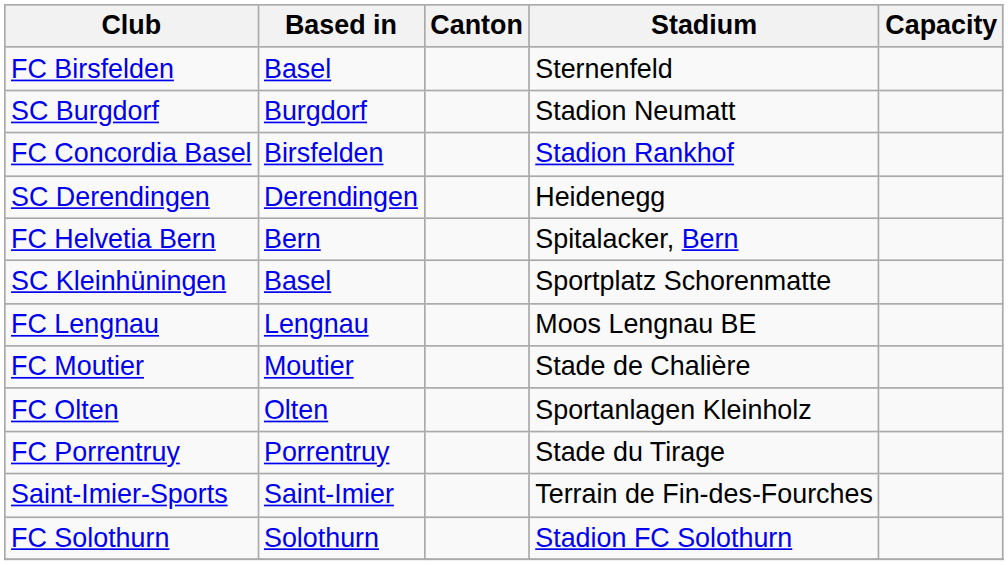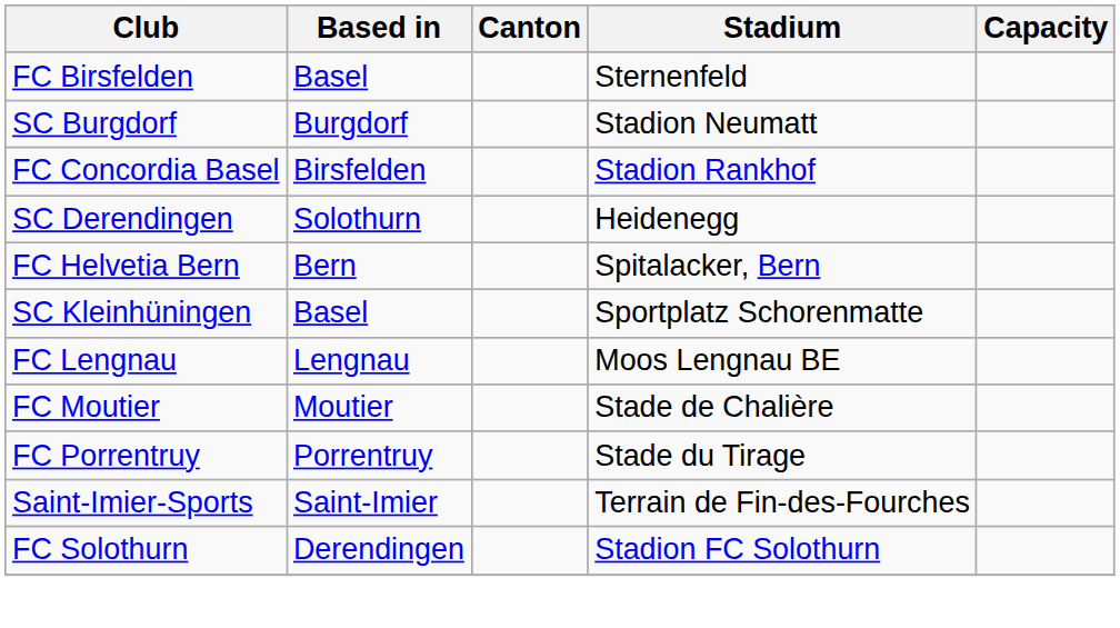 <table class="wikitable">
 <tr>
 <th>Club</th>
 <th>Based in</th>
 <th>Canton</th>
 <th>Stadium</th>
 <th>Capacity</th>
 </tr>
 <tr>
 <td><a href='#'>FC Birsfelden</a></td>
 <td><a href='#'>Basel</a></td>
 <td></td>
 <td>Sternenfeld</td>
 <td></td>
 </tr>
 <tr>
 <td><a href='#'>SC Burgdorf</a></td>
 <td><a href='#'>Burgdorf</a></td>
 <td></td>
 <td>Stadion Neumatt</td>
 <td></td>
 </tr>
 <tr>
 <td><a href='#'>FC Concordia Basel</a></td>
 <td><a href='#'>Birsfelden</a></td>
 <td></td>
 <td><a href='#'>Stadion Rankhof</a></td>
 <td></td>
 </tr>
 <tr>
 <td><a href='#'>SC Derendingen</a></td>
-<td><a href='#'>Derendingen</a></td>
+<td><a href='#'>Solothurn</a></td>
 <td></td>
 <td>Heidenegg</td>
 <td></td>
 </tr>
 <tr>
 <td><a href='#'>FC Helvetia Bern</a></td>
 <td><a href='#'>Bern</a></td>
 <td></td>
 <td>Spitalacker, <a href='#'>Bern</a></td>
 <td></td>
 </tr>
 <tr>
 <td><a href='#'>SC Kleinhüningen</a></td>
 <td><a href='#'>Basel</a></td>
 <td></td>
 <td>Sportplatz Schorenmatte</td>
 <td></td>
 </tr>
 <tr>
 <td><a href='#'>FC Lengnau</a></td>
 <td><a href='#'>Lengnau</a></td>
 <td></td>
 <td>Moos Lengnau BE</td>
 <td></td>
 </tr>
 <tr>
 <td><a href='#'>FC Moutier</a></td>
 <td><a href='#'>Moutier</a></td>
 <td></td>
 <td>Stade de Chalière</td>
 <td></td>
 </tr>
 <tr>
-<td><a href='#'>FC Olten</a></td>
-<td><a href='#'>Olten</a></td>
-<td></td>
-<td>Sportanlagen Kleinholz</td>
-<td></td>
-</tr>
-<tr>
 <td><a href='#'>FC Porrentruy</a></td>
 <td><a href='#'>Porrentruy</a></td>
 <td></td>
 <td>Stade du Tirage</td>
 <td></td>
 </tr>
 <tr>
 <td><a href='#'>Saint-Imier-Sports</a></td>
 <td><a href='#'>Saint-Imier</a></td>
 <td></td>
 <td>Terrain de Fin-des-Fourches</td>
 <td></td>
 </tr>
 <tr>
 <td><a href='#'>FC Solothurn</a></td>
-<td><a href='#'>Solothurn</a></td>
+<td><a href='#'>Derendingen</a></td>
 <td></td>
 <td><a href='#'>Stadion FC Solothurn</a></td>
 <td></td>
 </tr>
 <tr>
 </tr>
 </table>
